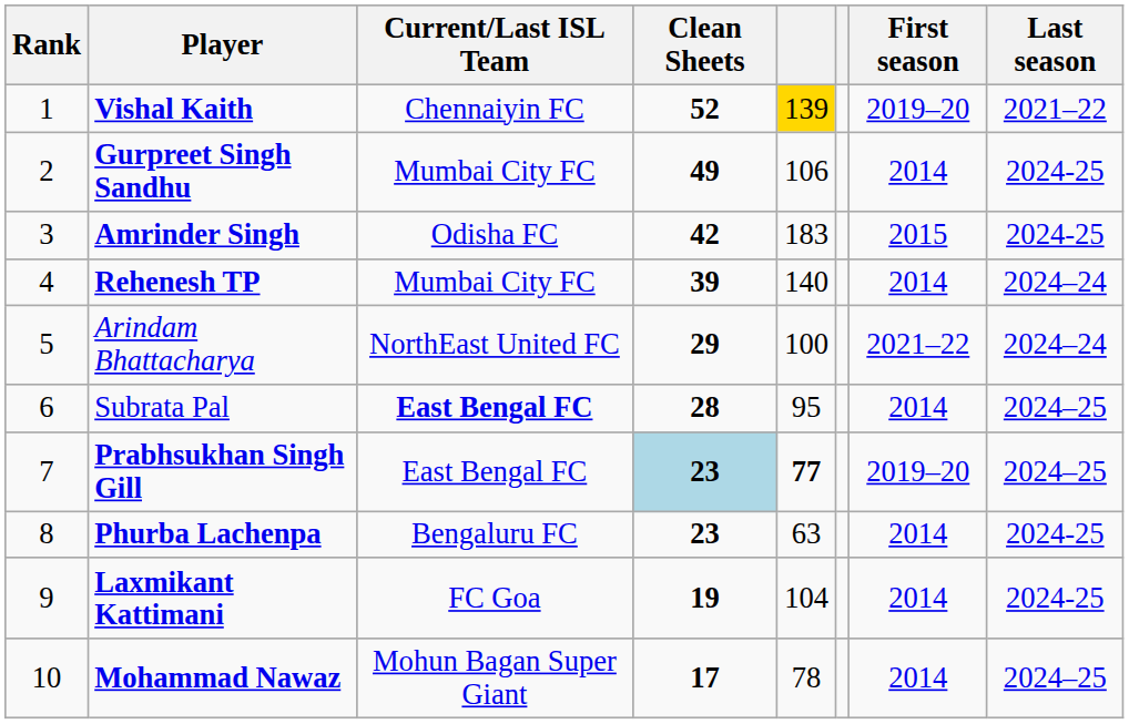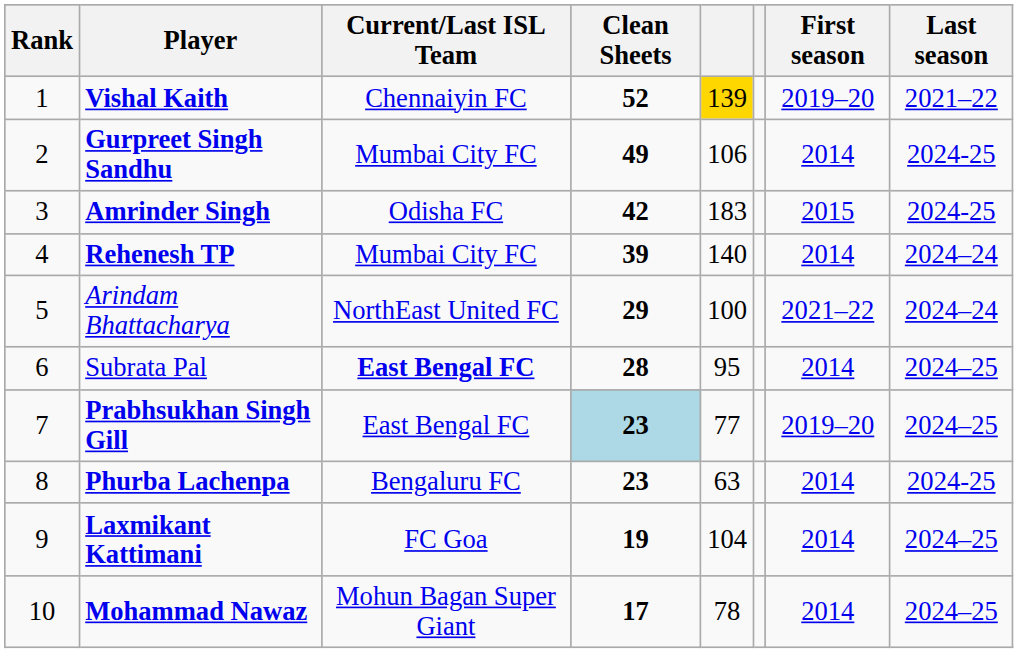 <table class="wikitable sortable nowrap" style="text-align: center">
 <tr>
 <th>Rank</th>
 <th>Player</th>
 <th>Current/Last ISL Team</th>
 <th>Clean Sheets</th>
 <th></th>
 <th></th>
 <th>First season</th>
 <th>Last season</th>
 </tr>
 <tr>
 <td>1</td>
 <td align="left"> <strong><a href='#'>Vishal Kaith</a></strong></td>
 <td><a href='#'>Chennaiyin FC</a></td>
 <td><strong>52</strong></td>
 <td style="background: gold;">139</td>
 <td></td>
 <td><a href='#'>2019–20</a></td>
 <td><a href='#'>2021–22</a></td>
 </tr>
 <tr>
 <td>2</td>
 <td align="left"> <strong><a href='#'>Gurpreet Singh Sandhu</a></strong></td>
 <td><a href='#'>Mumbai City FC</a></td>
 <td><strong>49</strong></td>
 <td>106</td>
 <td></td>
 <td><a href='#'>2014</a></td>
 <td><a href='#'>2024-25</a></td>
 </tr>
 <tr>
 <td>3</td>
 <td align="left"> <strong><a href='#'>Amrinder Singh</a></strong></td>
 <td><a href='#'>Odisha FC</a></td>
 <td><strong>42</strong></td>
 <td>183</td>
 <td></td>
 <td><a href='#'>2015</a></td>
 <td><a href='#'>2024-25</a></td>
 </tr>
 <tr>
 <td>4</td>
 <td align="left"> <strong><a href='#'>Rehenesh TP</a></strong></td>
 <td><a href='#'>Mumbai City FC</a></td>
 <td><strong>39</strong></td>
 <td>140</td>
 <td></td>
 <td><a href='#'>2014</a></td>
 <td><a href='#'>2024–24</a></td>
 </tr>
 <tr>
 <td>5</td>
 <td align="left"> <em><a href='#'>Arindam Bhattacharya</a></em></td>
 <td><a href='#'>NorthEast United FC</a></td>
 <td><strong>29</strong></td>
 <td>100</td>
 <td></td>
 <td><a href='#'>2021–22</a></td>
 <td><a href='#'>2024–24</a></td>
 </tr>
 <tr>
 <td>6</td>
 <td align="left"> <a href='#'>Subrata Pal</a></td>
 <td><strong><a href='#'>East Bengal FC</a></strong></td>
 <td><strong>28</strong></td>
 <td>95</td>
 <td></td>
 <td><a href='#'>2014</a></td>
 <td><a href='#'>2024–25</a></td>
 </tr>
 <tr>
 <td>7</td>
 <td align="left"> <strong><a href='#'>Prabhsukhan Singh Gill</a></strong></td>
 <td><a href='#'>East Bengal FC</a></td>
 <td style="background: lightblue;"><strong>23</strong></td>
-<td><strong>77</strong></td>
+<td>77</td>
 <td></td>
 <td><a href='#'>2019–20</a></td>
 <td><a href='#'>2024–25</a></td>
 </tr>
 <tr>
 <td>8</td>
 <td align="left"> <strong><a href='#'>Phurba Lachenpa</a></strong></td>
 <td><a href='#'>Bengaluru FC</a></td>
 <td><strong>23</strong></td>
 <td>63</td>
 <td></td>
 <td><a href='#'>2014</a></td>
 <td><a href='#'>2024-25</a></td>
 </tr>
 <tr>
 <td>9</td>
 <td align="left"> <strong><a href='#'>Laxmikant Kattimani</a></strong></td>
 <td><a href='#'>FC Goa</a></td>
 <td><strong>19</strong></td>
 <td>104</td>
 <td></td>
 <td><a href='#'>2014</a></td>
-<td><a href='#'>2024-25</a></td>
+<td><a href='#'>2024–25</a></td>
 </tr>
 <tr>
 <td>10</td>
 <td align="left"> <strong><a href='#'>Mohammad Nawaz</a></strong></td>
 <td><a href='#'>Mohun Bagan Super Giant</a></td>
 <td><strong>17</strong></td>
 <td>78</td>
 <td></td>
 <td><a href='#'>2014</a></td>
 <td><a href='#'>2024–25</a></td>
 </tr>
 </table>
